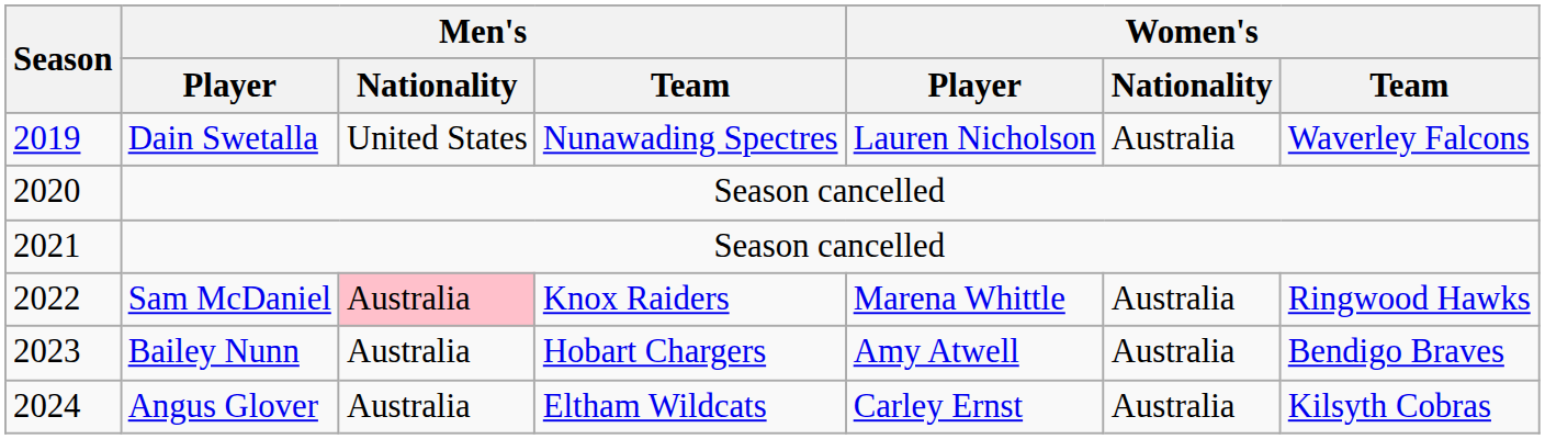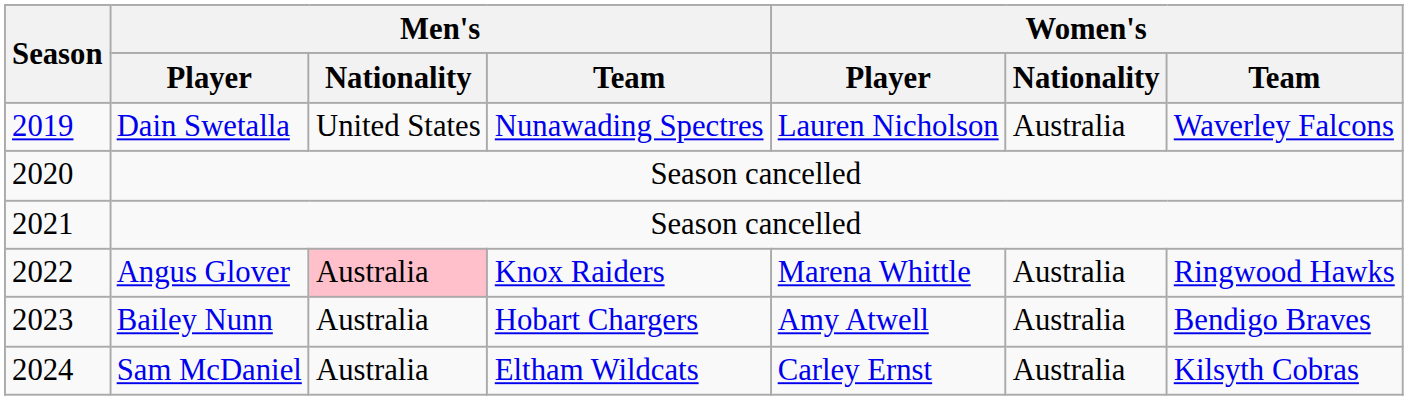 <table class="wikitable">
 <tr>
 <th rowspan="2">Season</th>
 <th colspan="3">Men's</th>
 <th colspan="3">Women's</th>
 </tr>
 <tr>
 <th>Player</th>
 <th>Nationality</th>
 <th>Team</th>
 <th>Player</th>
 <th>Nationality</th>
 <th>Team</th>
 </tr>
 <tr>
 <td><a href='#'>2019</a></td>
 <td><a href='#'>Dain Swetalla</a></td>
 <td> United States</td>
 <td><a href='#'>Nunawading Spectres</a></td>
 <td><a href='#'>Lauren Nicholson</a></td>
 <td> Australia</td>
 <td><a href='#'>Waverley Falcons</a></td>
 </tr>
 <tr>
 <td>2020</td>
 <td colspan="6" style="text-align:center;">Season cancelled</td>
 </tr>
 <tr>
 <td>2021</td>
 <td colspan="6" style="text-align:center;">Season cancelled</td>
 </tr>
 <tr>
 <td>2022</td>
-<td><a href='#'>Sam McDaniel</a></td>
+<td><a href='#'>Angus Glover</a></td>
 <td style="background: pink;"> Australia</td>
 <td><a href='#'>Knox Raiders</a></td>
 <td><a href='#'>Marena Whittle</a></td>
 <td> Australia</td>
 <td><a href='#'>Ringwood Hawks</a></td>
 </tr>
 <tr>
 <td>2023</td>
 <td><a href='#'>Bailey Nunn</a></td>
 <td> Australia</td>
 <td><a href='#'>Hobart Chargers</a></td>
 <td><a href='#'>Amy Atwell</a></td>
 <td> Australia</td>
 <td><a href='#'>Bendigo Braves</a></td>
 </tr>
 <tr>
 <td>2024</td>
-<td><a href='#'>Angus Glover</a></td>
+<td><a href='#'>Sam McDaniel</a></td>
 <td> Australia</td>
 <td><a href='#'>Eltham Wildcats</a></td>
 <td><a href='#'>Carley Ernst</a></td>
 <td> Australia</td>
 <td><a href='#'>Kilsyth Cobras</a></td>
 </tr>
 </table>
